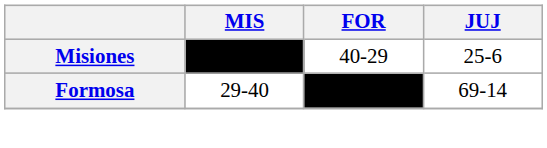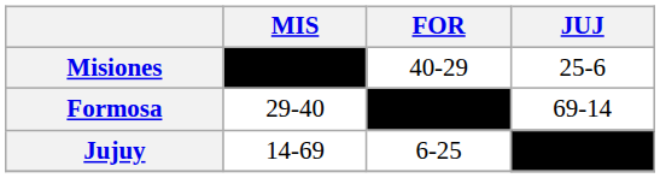 <table align="left" width="350" cellspacing="0" cellpadding="3" style="background-color: #f9f9f9; font-size: 85%; text-align: center" class="wikitable">
 <tr style="background:#00000;">
 <th align="left"> </th>
 <th><a href='#'>MIS</a></th>
 <th><a href='#'>FOR</a></th>
 <th><a href='#'>JUJ</a></th>
 </tr>
 <tr ! style="background:#FFFFFF;">
 <th><a href='#'>Misiones</a></th>
 <td style="background:#000000">––––</td>
 <td>40-29</td>
 <td>25-6</td>
 </tr>
 <tr ! style="background:#FFFFFF;">
 <th><a href='#'>Formosa</a></th>
 <td>29-40</td>
 <td style="background:#000000">––––</td>
 <td>69-14</td>
 </tr>
+<tr ! style="background:#FFFFFF;">
+<th><a href='#'>Jujuy</a></th>
+<td>14-69</td>
+<td>6-25</td>
+<td style="background:#000000">––––</td>
+</tr>
 <tr>
 </tr>
 </table>
